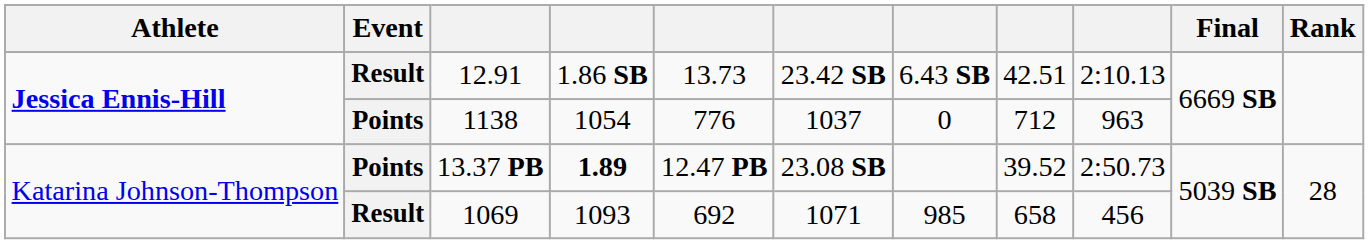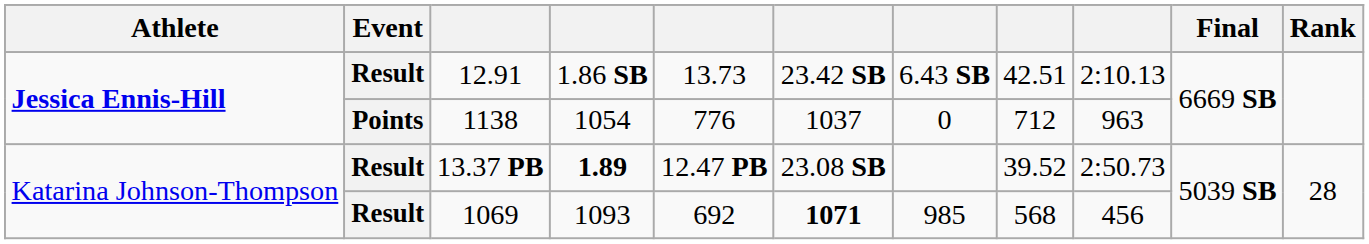 <table class="wikitable" style="font-size:90%">
 <tr>
 <th>Athlete</th>
 <th>Event</th>
 <th></th>
 <th></th>
 <th></th>
 <th></th>
 <th></th>
 <th></th>
 <th></th>
 <th>Final</th>
 <th>Rank</th>
 </tr>
 <tr style=text-align:center>
 <td rowspan=2 style=text-align:left><strong><a href='#'>Jessica Ennis-Hill</a></strong></td>
 <th style="font-size:95%">Result</th>
 <td>12.91</td>
 <td>1.86 <strong>SB</strong></td>
 <td>13.73</td>
 <td>23.42 <strong>SB</strong></td>
 <td>6.43 <strong>SB</strong></td>
 <td>42.51</td>
 <td>2:10.13</td>
 <td rowspan=2>6669 <strong>SB</strong></td>
 <td rowspan=2></td>
 </tr>
 <tr style=text-align:center>
 <th style="font-size:95%">Points</th>
 <td>1138</td>
 <td>1054</td>
 <td>776</td>
 <td>1037</td>
 <td>0</td>
 <td>712</td>
 <td>963</td>
 </tr>
 <tr style=text-align:center>
 <td rowspan=2 style=text-align:left><a href='#'>Katarina Johnson-Thompson</a></td>
-<th style="font-size:95%">Points</th>
+<th style="font-size:95%">Result</th>
 <td>13.37 <strong>PB</strong></td>
 <td><strong>1.89</strong></td>
 <td>12.47 <strong>PB</strong></td>
 <td>23.08 <strong>SB</strong></td>
 <td></td>
 <td>39.52</td>
 <td>2:50.73</td>
 <td rowspan=2>5039 <strong>SB</strong></td>
 <td rowspan=2>28</td>
 </tr>
 <tr style=text-align:center>
 <th style="font-size:95%">Result</th>
 <td>1069</td>
 <td>1093</td>
 <td>692</td>
-<td>1071</td>
+<td><strong>1071</strong></td>
 <td>985</td>
-<td>658</td>
+<td>568</td>
 <td>456</td>
 </tr>
 </table>
